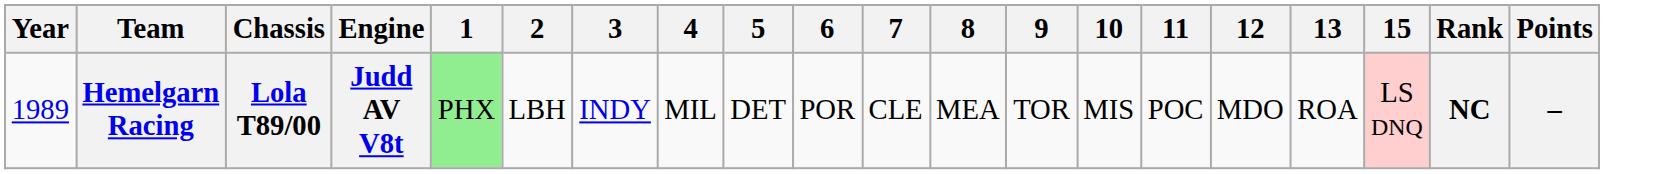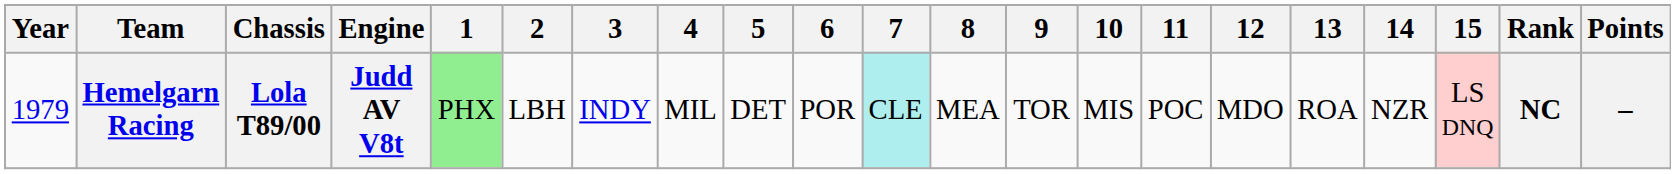 <table class="wikitable" style="text-align:center; font-size:90%">
 <tr>
 <th>Year</th>
 <th>Team</th>
 <th>Chassis</th>
 <th>Engine</th>
 <th>1</th>
 <th>2</th>
 <th>3</th>
 <th>4</th>
 <th>5</th>
 <th>6</th>
 <th>7</th>
 <th>8</th>
 <th>9</th>
 <th>10</th>
 <th>11</th>
 <th>12</th>
 <th>13</th>
+<th>14</th>
 <th>15</th>
 <th>Rank</th>
 <th>Points</th>
 </tr>
 <tr>
-<td><a href='#'>1989</a></td>
+<td><a href='#'>1979</a></td>
 <th><a href='#'>Hemelgarn Racing</a></th>
 <th><a href='#'>Lola</a> T89/00</th>
 <th><a href='#'>Judd</a> AV <a href='#'>V8</a><a href='#'>t</a></th>
 <td style="background: lightgreen;">PHX</td>
 <td>LBH</td>
 <td><a href='#'>INDY</a></td>
 <td>MIL</td>
 <td>DET</td>
 <td>POR</td>
-<td>CLE</td>
+<td style="background: paleturquoise;">CLE</td>
 <td>MEA</td>
 <td>TOR</td>
 <td>MIS</td>
 <td>POC</td>
 <td>MDO</td>
 <td>ROA</td>
+<td>NZR</td>
 <td style="background:#FFCFCF;">LS<br><small>DNQ</small></td>
 <th>NC</th>
 <th>–</th>
 </tr>
 </table>
